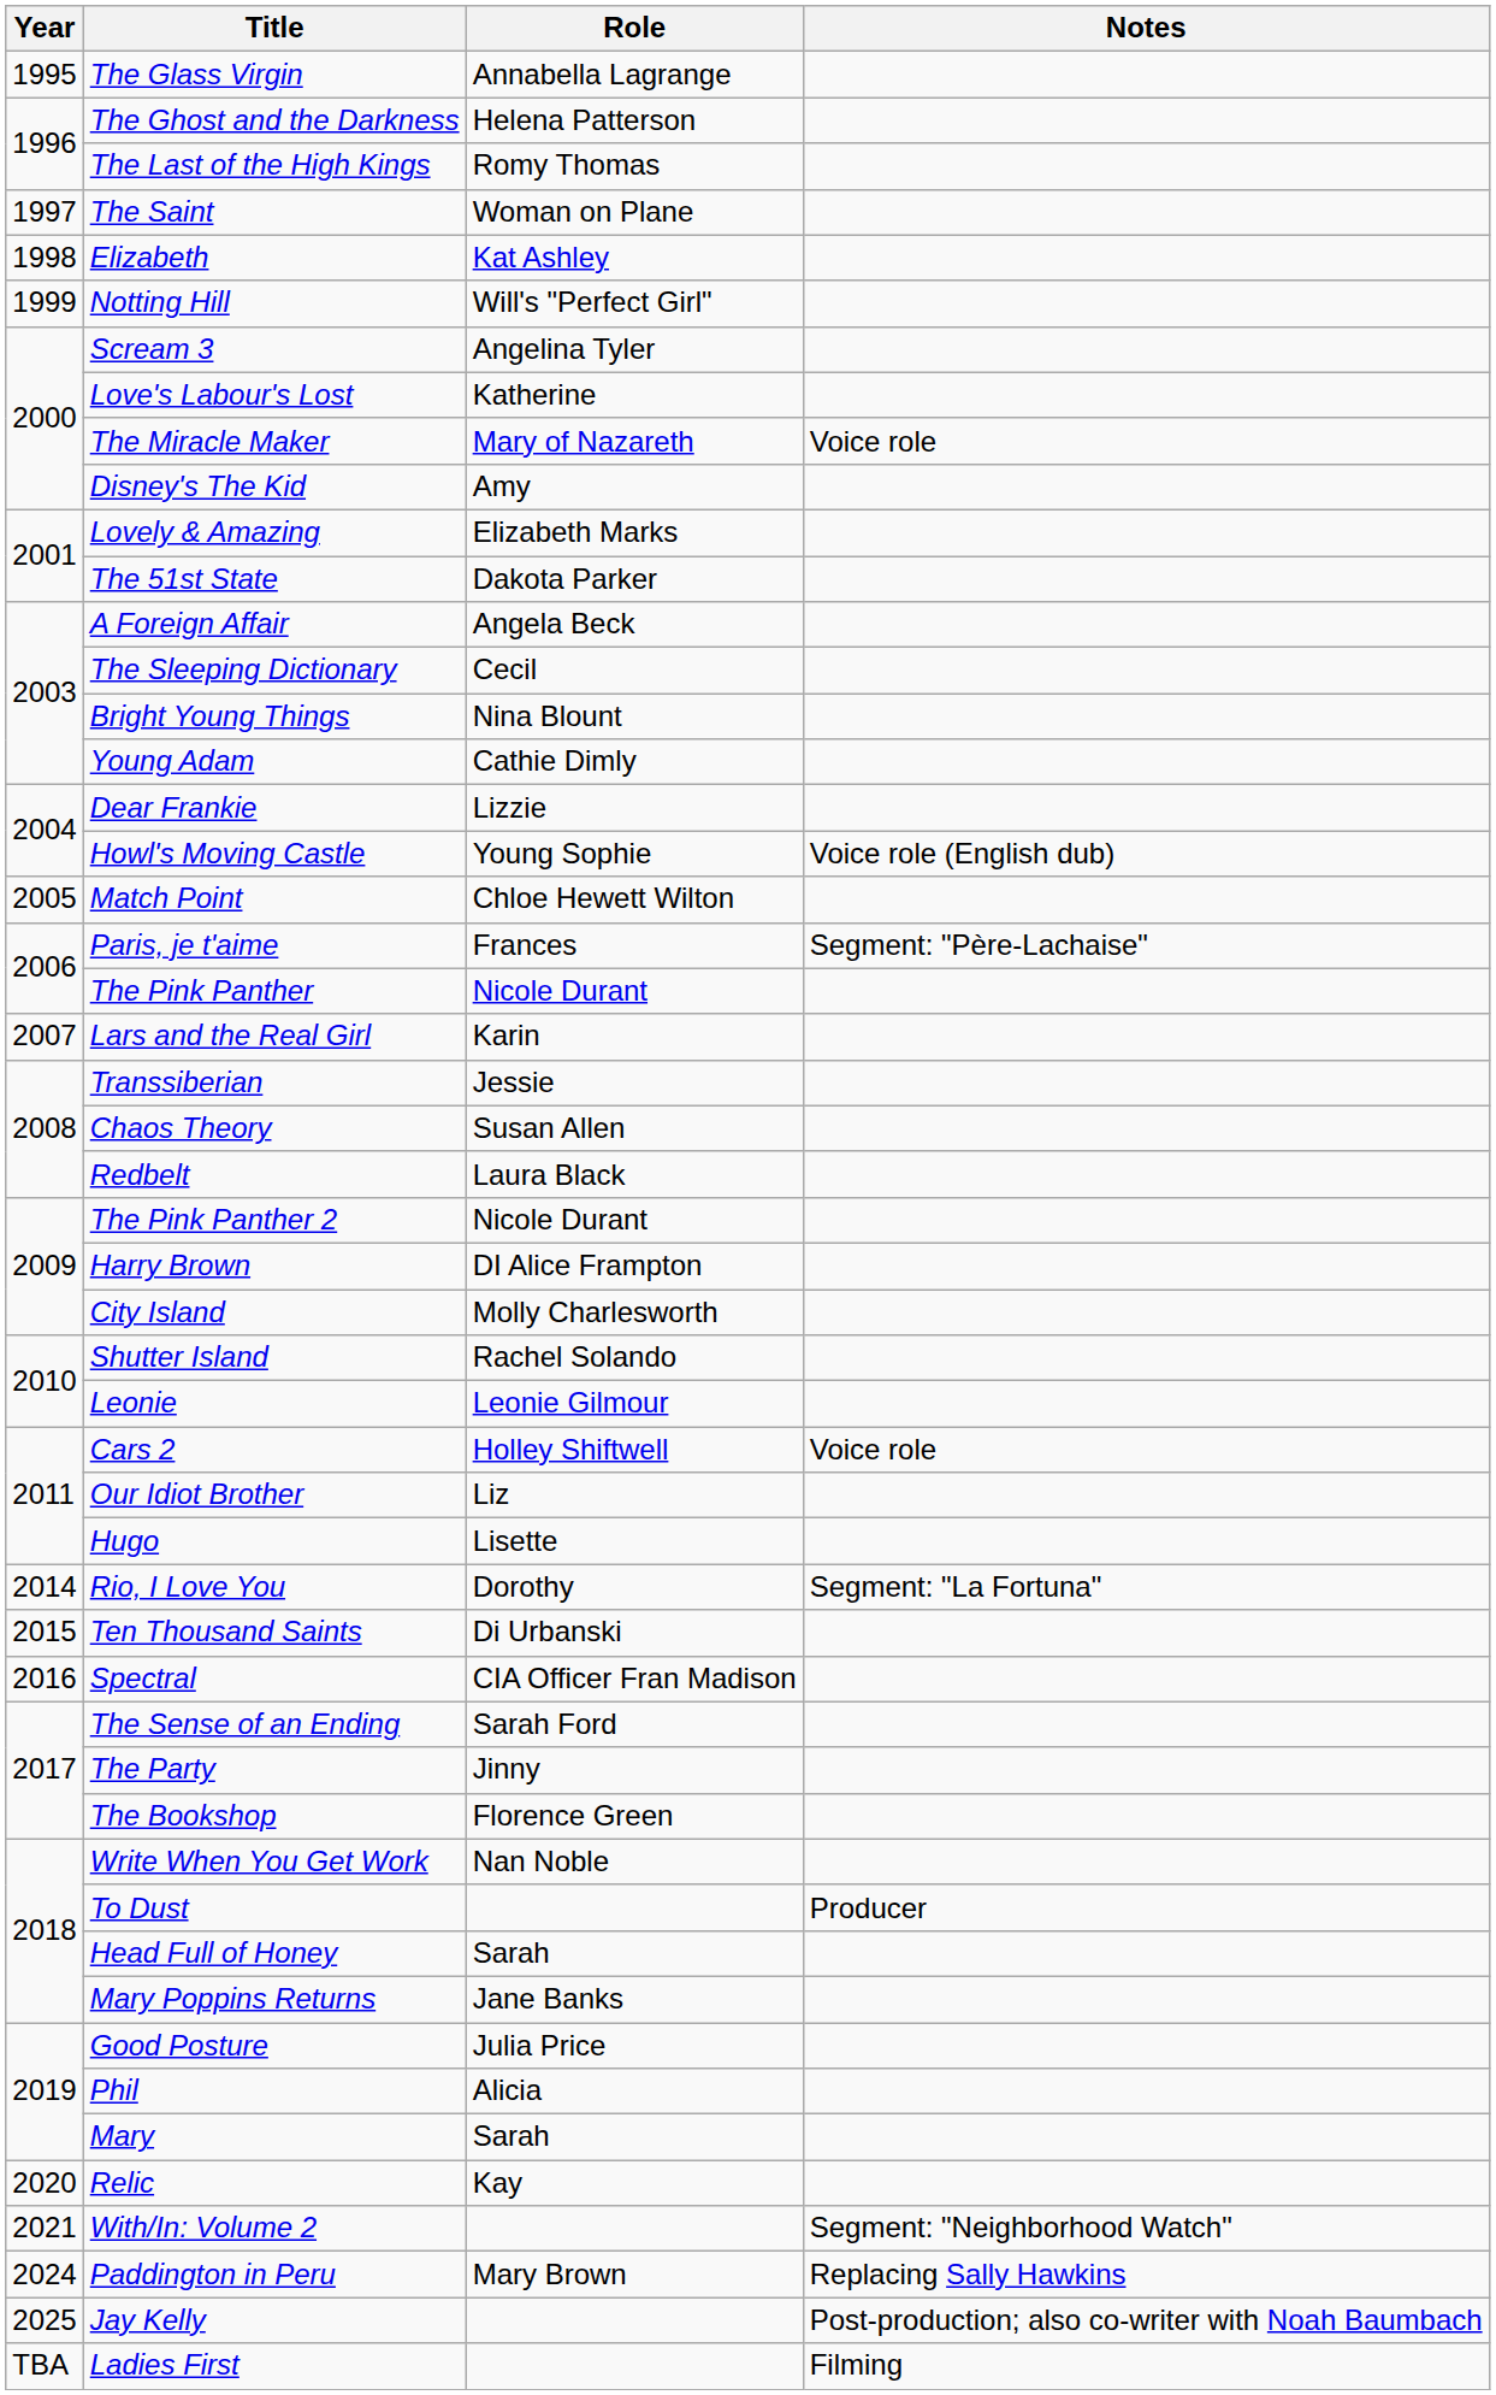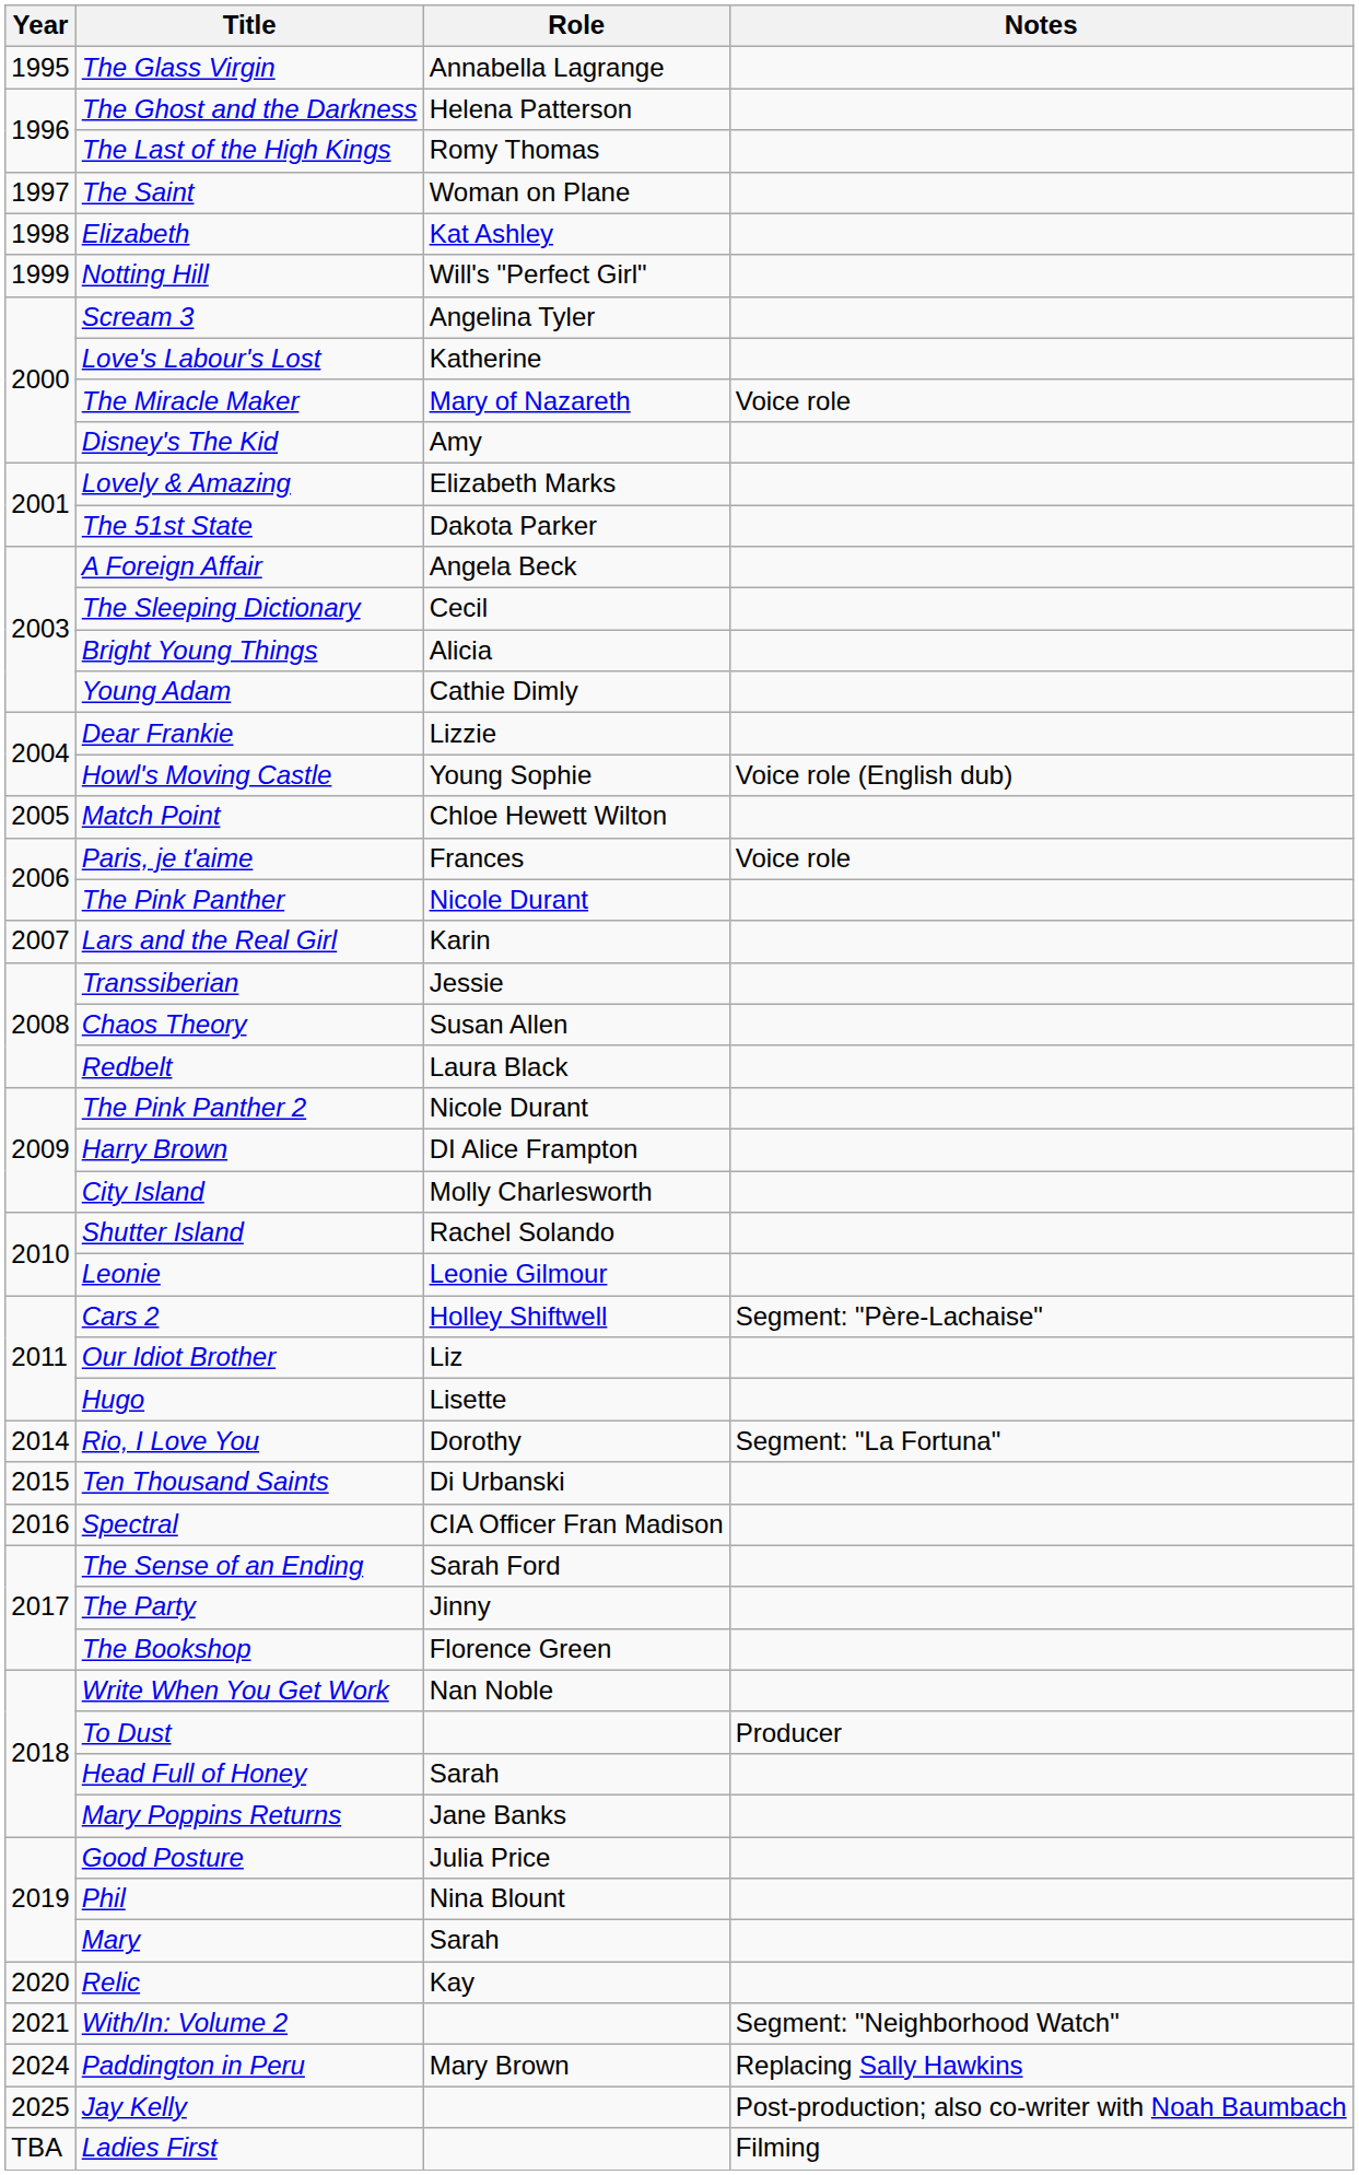 <table class="wikitable sortable plainrowheaders">
 <tr>
 <th scope="col">Year</th>
 <th scope="col">Title</th>
 <th scope="col">Role</th>
 <th scope="col" class="unsortable">Notes</th>
 </tr>
 <tr>
 <td>1995</td>
 <td><em><a href='#'>The Glass Virgin</a></em></td>
 <td>Annabella Lagrange</td>
 <td></td>
 </tr>
 <tr>
 <td rowspan="2">1996</td>
 <td><em><a href='#'>The Ghost and the Darkness</a></em></td>
 <td>Helena Patterson</td>
 <td></td>
 </tr>
 <tr>
 <td><em><a href='#'>The Last of the High Kings</a></em></td>
 <td>Romy Thomas</td>
 <td></td>
 </tr>
 <tr>
 <td>1997</td>
 <td><em><a href='#'>The Saint</a></em></td>
 <td>Woman on Plane</td>
 <td></td>
 </tr>
 <tr>
 <td>1998</td>
 <td><em><a href='#'>Elizabeth</a></em></td>
 <td><a href='#'>Kat Ashley</a></td>
 <td></td>
 </tr>
 <tr>
 <td>1999</td>
 <td><em><a href='#'>Notting Hill</a></em></td>
 <td>Will's "Perfect Girl"</td>
 <td></td>
 </tr>
 <tr>
 <td rowspan="4">2000</td>
 <td><em><a href='#'>Scream 3</a></em></td>
 <td>Angelina Tyler</td>
 <td></td>
 </tr>
 <tr>
 <td><em><a href='#'>Love's Labour's Lost</a></em></td>
 <td>Katherine</td>
 <td></td>
 </tr>
 <tr>
 <td><em><a href='#'>The Miracle Maker</a></em></td>
 <td><a href='#'>Mary of Nazareth</a></td>
 <td>Voice role</td>
 </tr>
 <tr>
 <td><em><a href='#'>Disney's The Kid</a></em></td>
 <td>Amy</td>
 <td></td>
 </tr>
 <tr>
 <td rowspan="2">2001</td>
 <td><em><a href='#'>Lovely & Amazing</a></em></td>
 <td>Elizabeth Marks</td>
 <td></td>
 </tr>
 <tr>
 <td><em><a href='#'>The 51st State</a></em></td>
 <td>Dakota Parker</td>
 <td></td>
 </tr>
 <tr>
 <td rowspan="4">2003</td>
 <td><em><a href='#'>A Foreign Affair</a></em></td>
 <td>Angela Beck</td>
 <td></td>
 </tr>
 <tr>
 <td><em><a href='#'>The Sleeping Dictionary</a></em></td>
 <td>Cecil</td>
 <td></td>
 </tr>
 <tr>
 <td><em><a href='#'>Bright Young Things</a></em></td>
-<td>Nina Blount</td>
+<td>Alicia</td>
 <td></td>
 </tr>
 <tr>
 <td><em><a href='#'>Young Adam</a></em></td>
 <td>Cathie Dimly</td>
 <td></td>
 </tr>
 <tr>
 <td rowspan="2">2004</td>
 <td><em><a href='#'>Dear Frankie</a></em></td>
 <td>Lizzie</td>
 <td></td>
 </tr>
 <tr>
 <td><em><a href='#'>Howl's Moving Castle</a></em></td>
 <td>Young Sophie</td>
 <td>Voice role (English dub)</td>
 </tr>
 <tr>
 <td>2005</td>
 <td><em><a href='#'>Match Point</a></em></td>
 <td>Chloe Hewett Wilton</td>
 <td></td>
 </tr>
 <tr>
 <td rowspan="2">2006</td>
 <td><em><a href='#'>Paris, je t'aime</a></em></td>
 <td>Frances</td>
-<td>Segment: "Père-Lachaise"</td>
+<td>Voice role</td>
 </tr>
 <tr>
 <td><em><a href='#'>The Pink Panther</a></em></td>
 <td><a href='#'>Nicole Durant</a></td>
 <td></td>
 </tr>
 <tr>
 <td>2007</td>
 <td><em><a href='#'>Lars and the Real Girl</a></em></td>
 <td>Karin</td>
 <td></td>
 </tr>
 <tr>
 <td rowspan="3">2008</td>
 <td><em><a href='#'>Transsiberian</a></em></td>
 <td>Jessie</td>
 <td></td>
 </tr>
 <tr>
 <td><em><a href='#'>Chaos Theory</a></em></td>
 <td>Susan Allen</td>
 <td></td>
 </tr>
 <tr>
 <td><em><a href='#'>Redbelt</a></em></td>
 <td>Laura Black</td>
 <td></td>
 </tr>
 <tr>
 <td rowspan="3">2009</td>
 <td><em><a href='#'>The Pink Panther 2</a></em></td>
 <td>Nicole Durant</td>
 <td></td>
 </tr>
 <tr>
 <td><em><a href='#'>Harry Brown</a></em></td>
 <td>DI Alice Frampton</td>
 <td></td>
 </tr>
 <tr>
 <td><em><a href='#'>City Island</a></em></td>
 <td>Molly Charlesworth</td>
 <td></td>
 </tr>
 <tr>
 <td rowspan="2">2010</td>
 <td><em><a href='#'>Shutter Island</a></em></td>
 <td>Rachel Solando</td>
 <td></td>
 </tr>
 <tr>
 <td><em><a href='#'>Leonie</a></em></td>
 <td><a href='#'>Leonie Gilmour</a></td>
 <td></td>
 </tr>
 <tr>
 <td rowspan="3">2011</td>
 <td><em><a href='#'>Cars 2</a></em></td>
 <td><a href='#'>Holley Shiftwell</a></td>
-<td>Voice role</td>
+<td>Segment: "Père-Lachaise"</td>
 </tr>
 <tr>
 <td><em><a href='#'>Our Idiot Brother</a></em></td>
 <td>Liz</td>
 <td></td>
 </tr>
 <tr>
 <td><em><a href='#'>Hugo</a></em></td>
 <td>Lisette</td>
 <td></td>
 </tr>
 <tr>
 <td>2014</td>
 <td><em><a href='#'>Rio, I Love You</a></em></td>
 <td>Dorothy</td>
 <td>Segment: "La Fortuna"</td>
 </tr>
 <tr>
 <td>2015</td>
 <td><em><a href='#'>Ten Thousand Saints</a></em></td>
 <td>Di Urbanski</td>
 <td></td>
 </tr>
 <tr>
 <td>2016</td>
 <td><em><a href='#'>Spectral</a></em></td>
 <td>CIA Officer Fran Madison</td>
 <td></td>
 </tr>
 <tr>
 <td rowspan="3">2017</td>
 <td><em><a href='#'>The Sense of an Ending</a></em></td>
 <td>Sarah Ford</td>
 <td></td>
 </tr>
 <tr>
 <td><em><a href='#'>The Party</a></em></td>
 <td>Jinny</td>
 <td></td>
 </tr>
 <tr>
 <td><em><a href='#'>The Bookshop</a></em></td>
 <td>Florence Green</td>
 <td></td>
 </tr>
 <tr>
 <td rowspan="4">2018</td>
 <td><em><a href='#'>Write When You Get Work</a></em></td>
 <td>Nan Noble</td>
 <td></td>
 </tr>
 <tr>
 <td><em><a href='#'>To Dust</a></em></td>
 <td></td>
 <td>Producer</td>
 </tr>
 <tr>
 <td><em><a href='#'>Head Full of Honey</a></em></td>
 <td>Sarah</td>
 <td></td>
 </tr>
 <tr>
 <td><em><a href='#'>Mary Poppins Returns</a></em></td>
 <td>Jane Banks</td>
 <td></td>
 </tr>
 <tr>
 <td rowspan="3">2019</td>
 <td><em><a href='#'>Good Posture</a></em></td>
 <td>Julia Price</td>
 <td></td>
 </tr>
 <tr>
 <td><em><a href='#'>Phil</a></em></td>
-<td>Alicia</td>
+<td>Nina Blount</td>
 <td></td>
 </tr>
 <tr>
 <td><em><a href='#'>Mary</a></em></td>
 <td>Sarah</td>
 <td></td>
 </tr>
 <tr>
 <td>2020</td>
 <td><em><a href='#'>Relic</a></em></td>
 <td>Kay</td>
 <td></td>
 </tr>
 <tr>
 <td>2021</td>
 <td><em><a href='#'>With/In: Volume 2</a></em></td>
 <td></td>
 <td>Segment: "Neighborhood Watch"</td>
 </tr>
 <tr>
 <td>2024</td>
 <td><em><a href='#'>Paddington in Peru</a></em></td>
 <td>Mary Brown</td>
 <td>Replacing <a href='#'>Sally Hawkins</a></td>
 </tr>
 <tr>
 <td>2025</td>
 <td><em><a href='#'>Jay Kelly</a></em></td>
 <td></td>
 <td>Post-production; also co-writer with <a href='#'>Noah Baumbach</a></td>
 </tr>
 <tr>
 <td>TBA</td>
 <td><em><a href='#'>Ladies First</a></em></td>
 <td></td>
 <td>Filming</td>
 </tr>
 </table>
